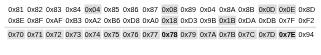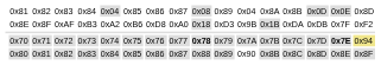 <table>
 <tr>
 <td></td>
 <td style="font-size:60%">0x81</td>
 <td style="font-size:60%">0x82</td>
 <td style="font-size:60%">0x83</td>
 <td style="font-size:60%">0x84</td>
 <td style="background:#DDD;font-size:60%">0x04</td>
 <td style="font-size:60%">0x85</td>
 <td style="font-size:60%">0x86</td>
 <td style="font-size:60%">0x87</td>
 <td style="background:#DDD;font-size:60%">0x08</td>
 <td style="font-size:60%">0x89</td>
 <td style="font-size:60%">0x04</td>
 <td style="font-size:60%">0x8A</td>
 <td style="font-size:60%">0x8B</td>
 <td style="background:#DDD;font-size:60%">0x0D</td>
 <td style="background:#DDD;font-size:60%">0x0E</td>
 <td style="font-size:60%">0x8D</td>
 </tr>
 <tr>
 <td></td>
 <td style="font-size:60%">0x8E</td>
 <td style="font-size:60%">0x8F</td>
 <td style="font-size:60%">0xAF</td>
 <td style="font-size:60%">0xB3</td>
 <td style="font-size:60%">0xA2</td>
 <td style="font-size:60%">0xB6</td>
 <td style="font-size:60%">0xD8</td>
 <td style="font-size:60%">0xA0</td>
 <td style="background:#DDD;font-size:60%">0x18</td>
 <td style="font-size:60%">0xD3</td>
 <td style="font-size:60%">0x9B</td>
 <td style="background:#DDD;font-size:60%">0x1B</td>
 <td style="font-size:60%">0xDA</td>
 <td style="font-size:60%">0xDB</td>
 <td style="font-size:60%">0x7F</td>
 <td style="font-size:60%">0xF2</td>
 </tr>
 <tr>
 <td style="background:#DDD" colspan="17"></td>
 </tr>
 <tr>
 <td></td>
 <td style="background:#DDD;font-size:60%">0x70</td>
 <td style="background:#DDD;font-size:60%">0x71</td>
 <td style="background:#DDD;font-size:60%">0x72</td>
 <td style="background:#DDD;font-size:60%">0x73</td>
 <td style="background:#DDD;font-size:60%">0x74</td>
 <td style="background:#DDD;font-size:60%">0x75</td>
 <td style="background:#DDD;font-size:60%">0x76</td>
 <td style="background:#DDD;font-size:60%">0x77</td>
 <td style="background:#DDD;font-size:60%"><strong>0x78</strong></td>
 <td style="background:#DDD;font-size:60%">0x79</td>
 <td style="background:#DDD;font-size:60%">0x7A</td>
 <td style="background:#DDD;font-size:60%">0x7B</td>
 <td style="background:#DDD;font-size:60%">0x7C</td>
 <td style="background:#DDD;font-size:60%">0x7D</td>
 <td style="background:#DDD;font-size:60%"><strong>0x7E</strong></td>
-<td style="font-size:60%">0x94</td>
+<td style="background: khaki; font-size:60%">0x94</td>
+</tr>
+<tr>
+<td></td>
+<td style="background:#DDD;font-size:60%">0x80</td>
+<td style="background:#DDD;font-size:60%">0x81</td>
+<td style="background:#DDD;font-size:60%">0x82</td>
+<td style="background:#DDD;font-size:60%">0x83</td>
+<td style="background:#DDD;font-size:60%">0x84</td>
+<td style="background:#DDD;font-size:60%">0x85</td>
+<td style="background:#DDD;font-size:60%">0x86</td>
+<td style="background:#DDD;font-size:60%">0x87</td>
+<td style="background:#DDD;font-size:60%">0x88</td>
+<td style="background:#DDD;font-size:60%">0x89</td>
+<td style="font-size:60%">0x90</td>
+<td style="background:#DDD;font-size:60%">0x8B</td>
+<td style="background:#DDD;font-size:60%">0x8C</td>
+<td style="background:#DDD;font-size:60%">0x8D</td>
+<td style="background:#DDD;font-size:60%">0x8E</td>
+<td style="background:#DDD;font-size:60%">0x8F</td>
 </tr>
 </table>
